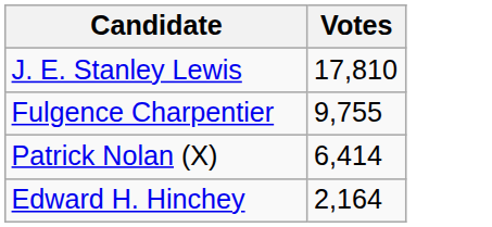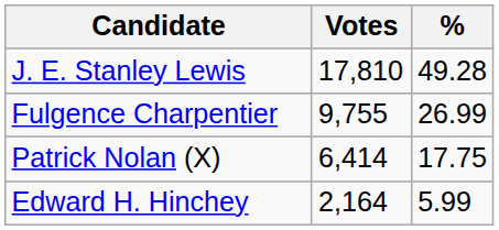 <table class="wikitable">
 <tr>
 <th style="width: 170px">Candidate</th>
 <th style="width: 50px">Votes</th>
+<th style="width: 40px">%</th>
 </tr>
 <tr>
 <td><a href='#'>J. E. Stanley Lewis</a></td>
 <td>17,810</td>
+<td>49.28</td>
 </tr>
 <tr>
 <td><a href='#'>Fulgence Charpentier</a></td>
 <td>9,755</td>
+<td>26.99</td>
 </tr>
 <tr>
 <td><a href='#'>Patrick Nolan</a> (X)</td>
 <td>6,414</td>
+<td>17.75</td>
 </tr>
 <tr>
 <td><a href='#'>Edward H. Hinchey</a></td>
 <td>2,164</td>
+<td>5.99</td>
 </tr>
 </table>
